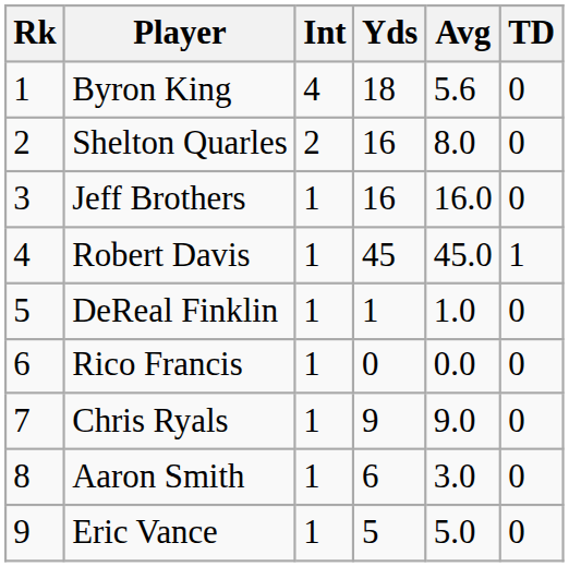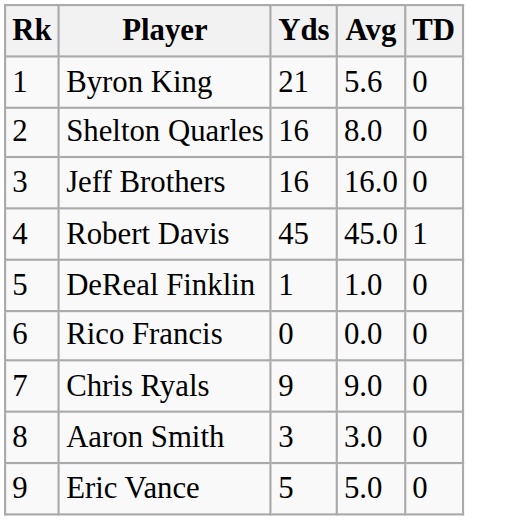 <table class="wikitable" style="font-size:90%;">
 <tr>
 <th>Rk</th>
 <th>Player</th>
-<th>Int</th>
 <th>Yds</th>
 <th>Avg</th>
 <th>TD</th>
 </tr>
 <tr>
 <td>1</td>
 <td>Byron King</td>
-<td>4</td>
-<td>18</td>
+<td>21</td>
 <td>5.6</td>
 <td>0</td>
 </tr>
 <tr>
 <td>2</td>
 <td>Shelton Quarles</td>
-<td>2</td>
 <td>16</td>
 <td>8.0</td>
 <td>0</td>
 </tr>
 <tr>
 <td>3</td>
 <td>Jeff Brothers</td>
-<td>1</td>
 <td>16</td>
 <td>16.0</td>
 <td>0</td>
 </tr>
 <tr>
 <td>4</td>
 <td>Robert Davis</td>
-<td>1</td>
 <td>45</td>
 <td>45.0</td>
 <td>1</td>
 </tr>
 <tr>
 <td>5</td>
 <td>DeReal Finklin</td>
 <td>1</td>
-<td>1</td>
 <td>1.0</td>
 <td>0</td>
 </tr>
 <tr>
 <td>6</td>
 <td>Rico Francis</td>
-<td>1</td>
 <td>0</td>
 <td>0.0</td>
 <td>0</td>
 </tr>
 <tr>
 <td>7</td>
 <td>Chris Ryals</td>
-<td>1</td>
 <td>9</td>
 <td>9.0</td>
 <td>0</td>
 </tr>
 <tr>
 <td>8</td>
 <td>Aaron Smith</td>
-<td>1</td>
-<td>6</td>
+<td>3</td>
 <td>3.0</td>
 <td>0</td>
 </tr>
 <tr>
 <td>9</td>
 <td>Eric Vance</td>
-<td>1</td>
 <td>5</td>
 <td>5.0</td>
 <td>0</td>
 </tr>
 </table>
